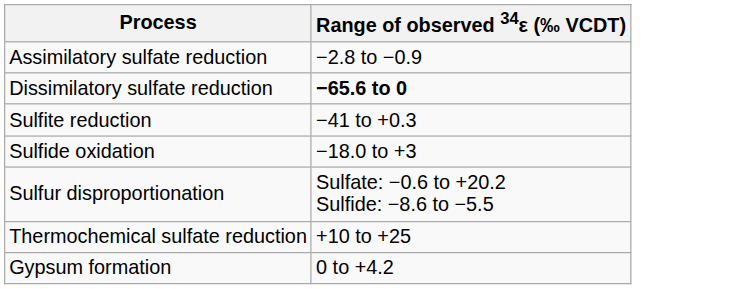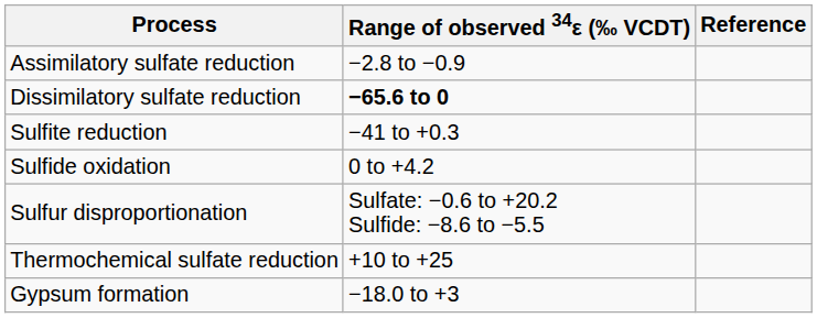 <table class="wikitable">
 <tr>
 <th>Process</th>
 <th>Range of observed <sup>34</sup>ε (‰ VCDT)</th>
+<th>Reference</th>
 </tr>
 <tr>
 <td>Assimilatory sulfate reduction</td>
 <td>−2.8 to −0.9</td>
+<td></td>
 </tr>
 <tr>
 <td>Dissimilatory sulfate reduction</td>
 <td><strong>−65.6 to 0</strong></td>
+<td></td>
 </tr>
 <tr>
 <td>Sulfite reduction</td>
 <td>−41 to +0.3</td>
+<td></td>
 </tr>
 <tr>
 <td>Sulfide oxidation</td>
-<td>−18.0 to +3</td>
+<td>0 to +4.2</td>
+<td></td>
 </tr>
 <tr>
 <td>Sulfur disproportionation</td>
 <td>Sulfate: −0.6 to +20.2<br>Sulfide: −8.6 to −5.5</td>
+<td></td>
 </tr>
 <tr>
 <td>Thermochemical sulfate reduction</td>
 <td>+10 to +25</td>
+<td></td>
 </tr>
 <tr>
 <td>Gypsum formation</td>
-<td>0 to +4.2</td>
+<td>−18.0 to +3</td>
+<td></td>
 </tr>
 </table>
